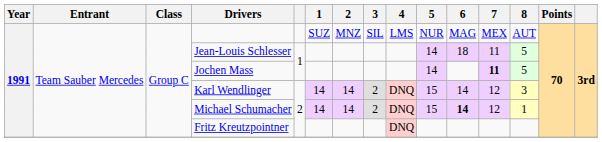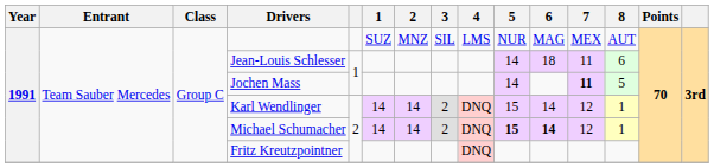 <table class="wikitable" style="text-align:center; font-size:90%">
 <tr>
 <th>Year</th>
 <th>Entrant</th>
 <th>Class</th>
 <th>Drivers</th>
 <th></th>
 <th>1</th>
 <th>2</th>
 <th>3</th>
 <th>4</th>
 <th>5</th>
 <th>6</th>
 <th>7</th>
 <th>8</th>
 <th>Points</th>
 <th></th>
 </tr>
 <tr>
 <th rowspan="6"><a href='#'>1991</a></th>
 <td rowspan="6" align="left" style="border-left:0px"><a href='#'>Team Sauber</a> <a href='#'>Mercedes</a></td>
 <td rowspan="6"><a href='#'>Group C</a></td>
 <td></td>
 <td></td>
 <td><a href='#'>SUZ</a></td>
 <td><a href='#'>MNZ</a></td>
 <td><a href='#'>SIL</a></td>
 <td><a href='#'>LMS</a></td>
 <td><a href='#'>NUR</a></td>
 <td><a href='#'>MAG</a></td>
 <td><a href='#'>MEX</a></td>
 <td><a href='#'>AUT</a></td>
 <td rowspan="6" style="background:#ffdf9f;"><strong>70</strong></td>
 <td rowspan="6" style="background:#ffdf9f;"><strong>3rd</strong></td>
 </tr>
 <tr>
 <td align="left"> <a href='#'>Jean-Louis Schlesser</a></td>
 <td rowspan="2">1</td>
 <td></td>
 <td></td>
 <td></td>
 <td></td>
 <td style="background:#EFCFFF;">14</td>
 <td style="background:#EFCFFF;">18</td>
 <td style="background:#EFCFFF;">11</td>
-<td style="background:#dfffdf;">5</td>
+<td style="background:#dfffdf;">6</td>
 </tr>
 <tr>
 <td align="left"> <a href='#'>Jochen Mass</a></td>
 <td></td>
 <td></td>
 <td></td>
 <td></td>
 <td style="background:#EFCFFF;">14</td>
 <td></td>
 <td style="background:#EFCFFF;"><strong>11</strong></td>
 <td style="background:#dfffdf;">5</td>
 </tr>
 <tr>
 <td align="left"> <a href='#'>Karl Wendlinger</a></td>
 <td rowspan="3">2</td>
 <td style="background:#EFCFFF;">14</td>
 <td style="background:#EFCFFF;">14</td>
 <td style="background:#DFDFDF;">2</td>
 <td style="background:#FFCFCF;">DNQ</td>
 <td style="background:#EFCFFF;">15</td>
 <td style="background:#EFCFFF;">14</td>
 <td style="background:#EFCFFF;">12</td>
-<td style="background:#ffffbf;">3</td>
+<td style="background:#ffffbf;">1</td>
 </tr>
 <tr>
 <td align="left"> <a href='#'>Michael Schumacher</a></td>
 <td style="background:#EFCFFF;">14</td>
 <td style="background:#EFCFFF;">14</td>
 <td style="background:#DFDFDF;">2</td>
 <td style="background:#FFCFCF;">DNQ</td>
-<td style="background:#EFCFFF;">15</td>
+<td style="background:#EFCFFF;"><strong>15</strong></td>
 <td style="background:#EFCFFF;"><strong>14</strong></td>
 <td style="background:#EFCFFF;">12</td>
 <td style="background:#ffffbf;">1</td>
 </tr>
 <tr>
 <td align="left"> <a href='#'>Fritz Kreutzpointner</a></td>
 <td></td>
 <td></td>
 <td></td>
 <td style="background:#FFCFCF;">DNQ</td>
 <td></td>
 <td></td>
 <td></td>
 <td></td>
 </tr>
 <tr>
 </tr>
 </table>
